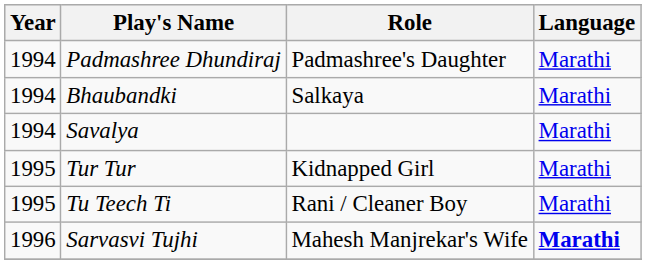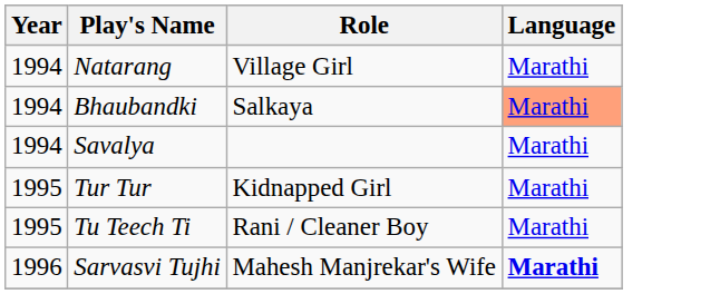 <table class="wikitable">
 <tr style="background:#ccc; text-align:center;">
 <th>Year</th>
 <th>Play's Name</th>
 <th>Role</th>
 <th>Language</th>
 </tr>
 <tr>
 <td>1994</td>
-<td><em>Padmashree Dhundiraj</em></td>
-<td>Padmashree's Daughter</td>
+<td><em>Natarang</em></td>
+<td>Village Girl</td>
 <td><a href='#'>Marathi</a></td>
 </tr>
 <tr>
 <td>1994</td>
 <td><em>Bhaubandki</em></td>
 <td>Salkaya</td>
-<td><a href='#'>Marathi</a></td>
+<td style="background: lightsalmon;"><a href='#'>Marathi</a></td>
 </tr>
 <tr>
 <td>1994</td>
 <td><em>Savalya</em></td>
 <td></td>
 <td><a href='#'>Marathi</a></td>
 </tr>
 <tr>
 <td>1995</td>
 <td><em>Tur Tur</em></td>
 <td>Kidnapped Girl</td>
 <td><a href='#'>Marathi</a></td>
 </tr>
 <tr>
 <td>1995</td>
 <td><em>Tu Teech Ti</em></td>
 <td>Rani / Cleaner Boy</td>
 <td><a href='#'>Marathi</a></td>
 </tr>
 <tr>
 <td>1996</td>
 <td><em>Sarvasvi Tujhi</em></td>
 <td>Mahesh Manjrekar's Wife</td>
 <td><strong><a href='#'>Marathi</a></strong></td>
 </tr>
 <tr>
 </tr>
 </table>
